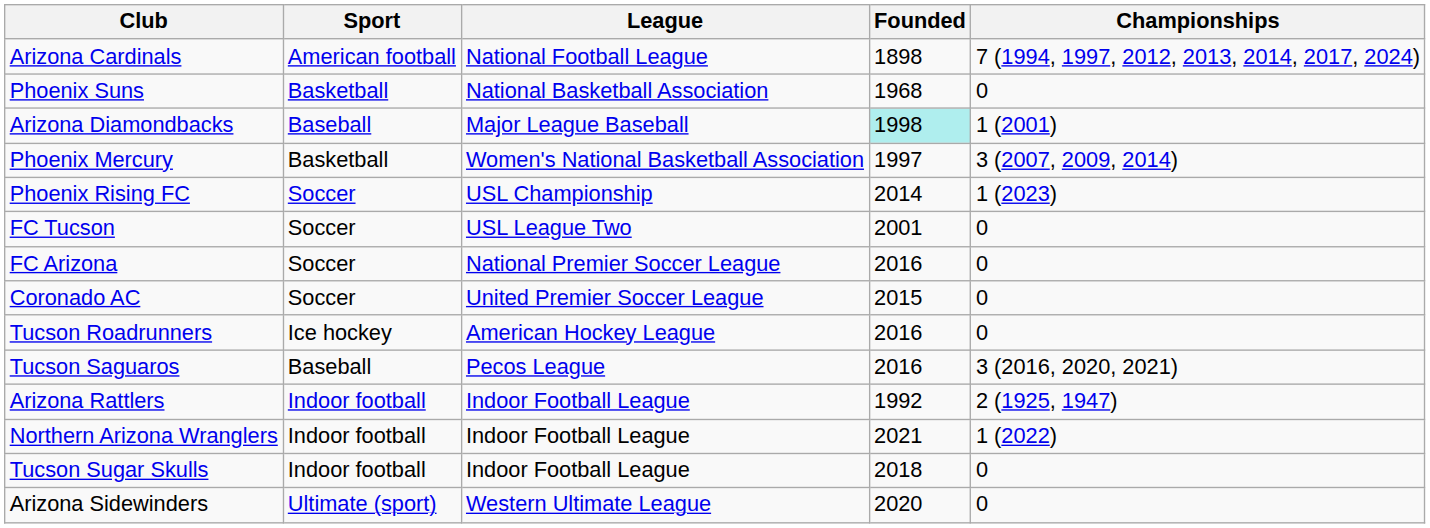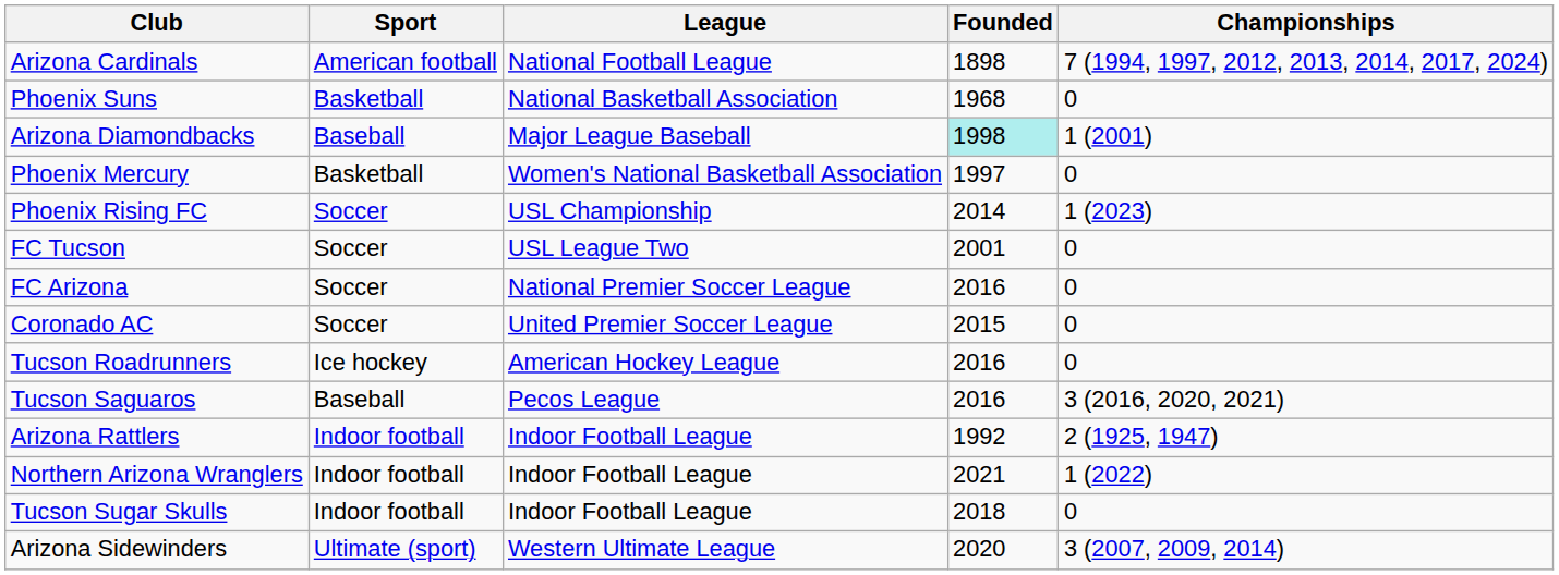 <table class="wikitable">
 <tr>
 <th>Club</th>
 <th>Sport</th>
 <th>League</th>
 <th>Founded</th>
 <th>Championships</th>
 </tr>
 <tr>
 <td><a href='#'>Arizona Cardinals</a></td>
 <td><a href='#'>American football</a></td>
 <td><a href='#'>National Football League</a></td>
 <td>1898</td>
 <td>7 (<a href='#'>1994</a>, <a href='#'>1997</a>, <a href='#'>2012</a>, <a href='#'>2013</a>, <a href='#'>2014</a>, <a href='#'>2017</a>, <a href='#'>2024</a>)</td>
 </tr>
 <tr>
 <td><a href='#'>Phoenix Suns</a></td>
 <td><a href='#'>Basketball</a></td>
 <td><a href='#'>National Basketball Association</a></td>
 <td>1968</td>
 <td>0</td>
 </tr>
 <tr>
 <td><a href='#'>Arizona Diamondbacks</a></td>
 <td><a href='#'>Baseball</a></td>
 <td><a href='#'>Major League Baseball</a></td>
 <td style="background: paleturquoise;">1998</td>
 <td>1 (<a href='#'>2001</a>)</td>
 </tr>
 <tr>
 <td><a href='#'>Phoenix Mercury</a></td>
 <td>Basketball</td>
 <td><a href='#'>Women's National Basketball Association</a></td>
 <td>1997</td>
-<td>3 (<a href='#'>2007</a>, <a href='#'>2009</a>, <a href='#'>2014</a>)</td>
+<td>0</td>
 </tr>
 <tr>
 <td><a href='#'>Phoenix Rising FC</a></td>
 <td><a href='#'>Soccer</a></td>
 <td><a href='#'>USL Championship</a></td>
 <td>2014</td>
 <td>1 (<a href='#'>2023</a>)</td>
 </tr>
 <tr>
 <td><a href='#'>FC Tucson</a></td>
 <td>Soccer</td>
 <td><a href='#'>USL League Two</a></td>
 <td>2001</td>
 <td>0</td>
 </tr>
 <tr>
 <td><a href='#'>FC Arizona</a></td>
 <td>Soccer</td>
 <td><a href='#'>National Premier Soccer League</a></td>
 <td>2016</td>
 <td>0</td>
 </tr>
 <tr>
 <td><a href='#'>Coronado AC</a></td>
 <td>Soccer</td>
 <td><a href='#'>United Premier Soccer League</a></td>
 <td>2015</td>
 <td>0</td>
 </tr>
 <tr>
 <td><a href='#'>Tucson Roadrunners</a></td>
 <td>Ice hockey</td>
 <td><a href='#'>American Hockey League</a></td>
 <td>2016</td>
 <td>0</td>
 </tr>
 <tr>
 <td><a href='#'>Tucson Saguaros</a></td>
 <td>Baseball</td>
 <td><a href='#'>Pecos League</a></td>
 <td>2016</td>
 <td>3 (2016, 2020, 2021)</td>
 </tr>
 <tr>
 <td><a href='#'>Arizona Rattlers</a></td>
 <td><a href='#'>Indoor football</a></td>
 <td><a href='#'>Indoor Football League</a></td>
 <td>1992</td>
 <td>2 (<a href='#'>1925</a>, <a href='#'>1947</a>)</td>
 </tr>
 <tr>
 <td><a href='#'>Northern Arizona Wranglers</a></td>
 <td>Indoor football</td>
 <td>Indoor Football League</td>
 <td>2021</td>
 <td>1 (<a href='#'>2022</a>)</td>
 </tr>
 <tr>
 <td><a href='#'>Tucson Sugar Skulls</a></td>
 <td>Indoor football</td>
 <td>Indoor Football League</td>
 <td>2018</td>
 <td>0</td>
 </tr>
 <tr>
 <td>Arizona Sidewinders</td>
 <td><a href='#'>Ultimate (sport)</a></td>
 <td><a href='#'>Western Ultimate League</a></td>
 <td>2020</td>
-<td>0</td>
+<td>3 (<a href='#'>2007</a>, <a href='#'>2009</a>, <a href='#'>2014</a>)</td>
 </tr>
 </table>
